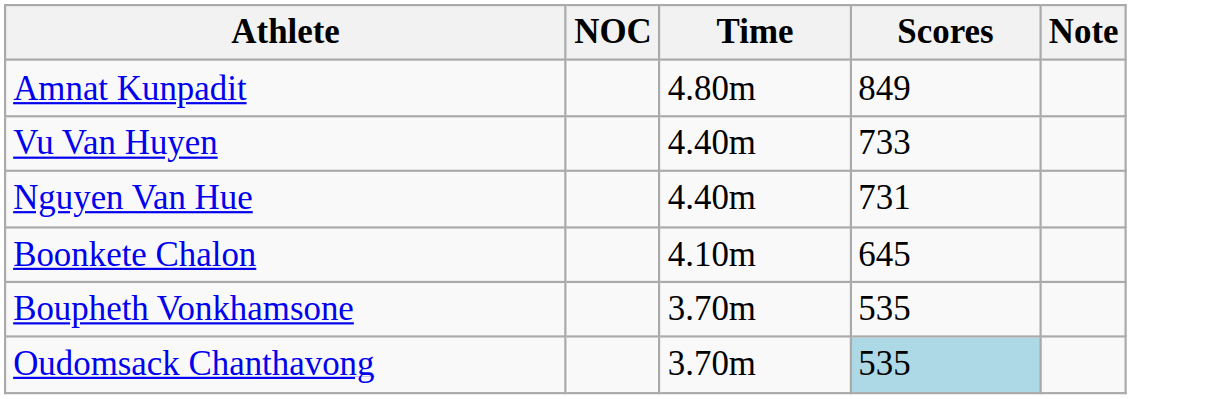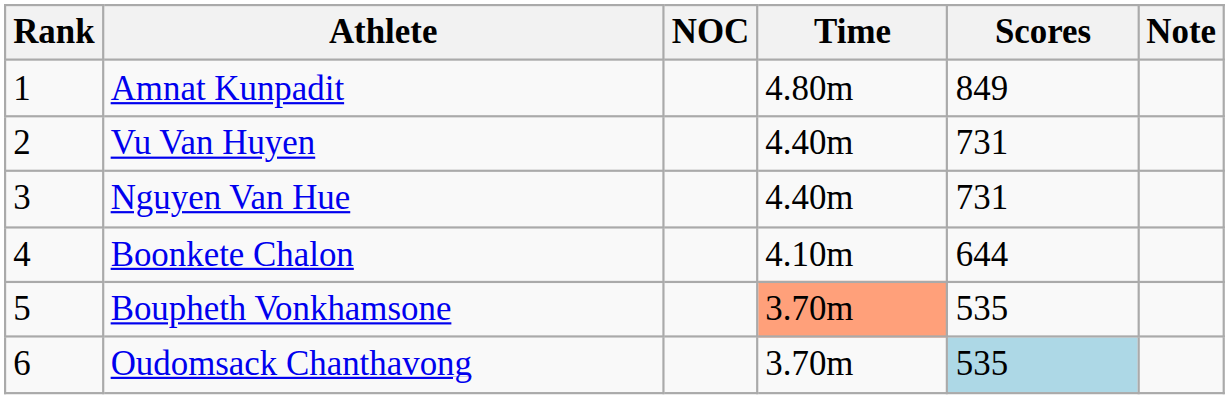 <table class="wikitable sortable" style="text-align:Left">
 <tr>
+<th width=10>Rank</th>
 <th width=250>Athlete</th>
 <th width=10>NOC</th>
 <th width=80>Time</th>
 <th width=80>Scores</th>
 <th width=10>Note</th>
 </tr>
 <tr>
+<td>1</td>
 <td><a href='#'>Amnat Kunpadit</a></td>
 <td></td>
 <td>4.80m</td>
 <td>849</td>
 <td></td>
 </tr>
 <tr>
+<td>2</td>
 <td><a href='#'>Vu Van Huyen</a></td>
 <td></td>
 <td>4.40m</td>
-<td>733</td>
+<td>731</td>
 <td></td>
 </tr>
 <tr>
+<td>3</td>
 <td><a href='#'>Nguyen Van Hue</a></td>
 <td></td>
 <td>4.40m</td>
 <td>731</td>
 <td></td>
 </tr>
 <tr>
+<td>4</td>
 <td><a href='#'>Boonkete Chalon</a></td>
 <td></td>
 <td>4.10m</td>
-<td>645</td>
+<td>644</td>
 <td></td>
 </tr>
 <tr>
+<td>5</td>
 <td><a href='#'>Boupheth Vonkhamsone</a></td>
 <td></td>
-<td>3.70m</td>
+<td style="background: lightsalmon;">3.70m</td>
 <td>535</td>
 <td></td>
 </tr>
 <tr>
+<td>6</td>
 <td><a href='#'>Oudomsack Chanthavong</a></td>
 <td></td>
 <td>3.70m</td>
 <td style="background: lightblue;">535</td>
 <td></td>
 </tr>
 </table>
